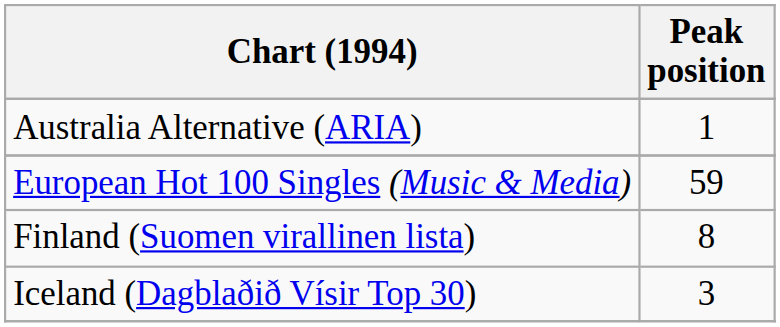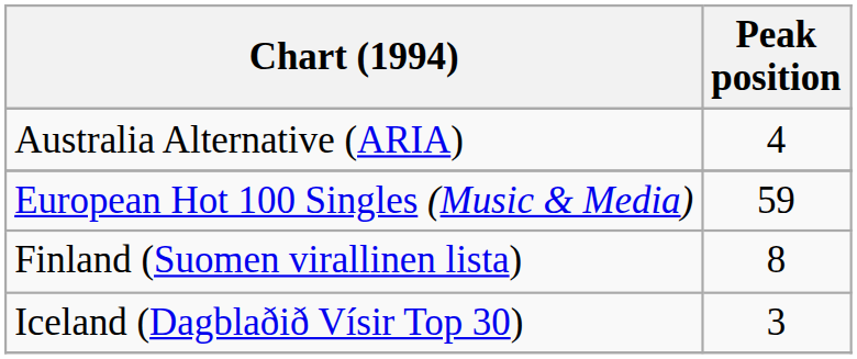 <table class="wikitable sortable">
 <tr>
 <th>Chart (1994)</th>
 <th>Peak<br>position</th>
 </tr>
 <tr>
 </tr>
 <tr>
 <td>Australia Alternative (<a href='#'>ARIA</a>)</td>
-<td align="center">1</td>
+<td align="center">4</td>
 </tr>
 <tr>
 </tr>
 <tr>
 <td><a href='#'>European Hot 100 Singles</a> <em>(<a href='#'>Music & Media</a>)</em></td>
 <td align="center">59</td>
 </tr>
 <tr>
 <td>Finland (<a href='#'>Suomen virallinen lista</a>)</td>
 <td align="center">8</td>
 </tr>
 <tr>
 <td>Iceland (<a href='#'>Dagblaðið Vísir Top 30</a>)</td>
 <td align="center">3</td>
 </tr>
 <tr>
 </tr>
 <tr>
 </tr>
 <tr>
 </tr>
 <tr>
 </tr>
 <tr>
 </tr>
 <tr>
 </tr>
 <tr>
 </tr>
 </table>
